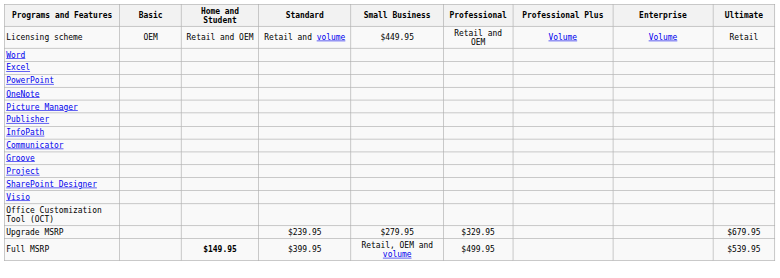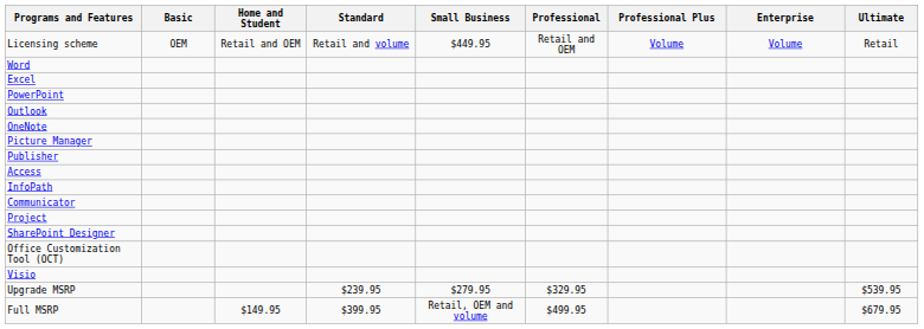 <table class="wikitable" style="margin:auto;">
 <tr>
 <th style="width:15%;">Programs and Features</th>
 <th style="width:8%;">Basic</th>
 <th style="width:10%;">Home and Student</th>
 <th style="width:12%;">Standard</th>
 <th style="width:12%;">Small Business</th>
 <th style="width:9%;">Professional</th>
 <th style="width:13%;">Professional Plus</th>
 <th style="width:13%;">Enterprise</th>
 <th style="width:10%;">Ultimate</th>
 </tr>
 <tr style="text-align:center;">
 <td style="text-align:left;">Licensing scheme</td>
 <td>OEM</td>
 <td>Retail and OEM</td>
 <td>Retail and <a href='#'>volume</a></td>
 <td>$449.95</td>
 <td>Retail and OEM</td>
 <td><a href='#'>Volume</a></td>
 <td><a href='#'>Volume</a></td>
 <td>Retail</td>
 </tr>
 <tr>
 <td><a href='#'>Word</a></td>
 <td></td>
 <td></td>
 <td></td>
 <td></td>
 <td></td>
 <td></td>
 <td></td>
 <td></td>
 </tr>
 <tr>
 <td><a href='#'>Excel</a></td>
 <td></td>
 <td></td>
 <td></td>
 <td></td>
 <td></td>
 <td></td>
 <td></td>
 <td></td>
 </tr>
 <tr>
 <td><a href='#'>PowerPoint</a></td>
 <td></td>
 <td></td>
 <td></td>
 <td></td>
 <td></td>
 <td></td>
 <td></td>
 <td></td>
 </tr>
 <tr>
+<td><a href='#'>Outlook</a></td>
+<td></td>
+<td></td>
+<td></td>
+<td></td>
+<td></td>
+<td></td>
+<td></td>
+<td></td>
+</tr>
+<tr>
 <td><a href='#'>OneNote</a></td>
 <td></td>
 <td></td>
 <td></td>
 <td></td>
 <td></td>
 <td></td>
 <td></td>
 <td></td>
 </tr>
 <tr>
 <td><a href='#'>Picture Manager</a></td>
 <td></td>
 <td></td>
 <td></td>
 <td></td>
 <td></td>
 <td></td>
 <td></td>
 <td></td>
 </tr>
 <tr>
 <td><a href='#'>Publisher</a></td>
 <td></td>
 <td></td>
 <td></td>
 <td></td>
 <td></td>
 <td></td>
 <td></td>
 <td></td>
 </tr>
 <tr>
+<td><a href='#'>Access</a></td>
+<td></td>
+<td></td>
+<td></td>
+<td></td>
+<td></td>
+<td></td>
+<td></td>
+<td></td>
+</tr>
+<tr>
 <td><a href='#'>InfoPath</a></td>
 <td></td>
 <td></td>
 <td></td>
 <td></td>
 <td></td>
 <td></td>
 <td></td>
 <td></td>
 </tr>
 <tr>
 <td><a href='#'>Communicator</a></td>
-<td></td>
-<td></td>
-<td></td>
-<td></td>
-<td></td>
-<td></td>
-<td></td>
-<td></td>
-</tr>
-<tr>
-<td><a href='#'>Groove</a></td>
 <td></td>
 <td></td>
 <td></td>
 <td></td>
 <td></td>
 <td></td>
 <td></td>
 <td></td>
 </tr>
 <tr>
 <td><a href='#'>Project</a></td>
 <td></td>
 <td></td>
 <td></td>
 <td></td>
 <td></td>
 <td></td>
 <td></td>
 <td></td>
 </tr>
 <tr>
 <td><a href='#'>SharePoint Designer</a></td>
 <td></td>
 <td></td>
 <td></td>
 <td></td>
 <td></td>
 <td></td>
 <td></td>
 <td></td>
 </tr>
 <tr>
-<td><a href='#'>Visio</a></td>
+<td>Office Customization Tool (OCT)</td>
 <td></td>
 <td></td>
 <td></td>
 <td></td>
 <td></td>
 <td></td>
 <td></td>
 <td></td>
 </tr>
 <tr>
-<td>Office Customization Tool (OCT)</td>
+<td><a href='#'>Visio</a></td>
 <td></td>
 <td></td>
 <td></td>
 <td></td>
 <td></td>
 <td></td>
 <td></td>
 <td></td>
 </tr>
 <tr style="text-align:center;">
 <td style="text-align:left;">Upgrade MSRP</td>
 <td></td>
 <td></td>
 <td>$239.95</td>
 <td>$279.95</td>
 <td>$329.95</td>
 <td></td>
 <td></td>
-<td>$679.95</td>
+<td>$539.95</td>
 </tr>
 <tr style="text-align:center;">
 <td style="text-align:left;">Full MSRP</td>
 <td></td>
-<td><strong>$149.95</strong></td>
+<td>$149.95</td>
 <td>$399.95</td>
 <td>Retail, OEM and <a href='#'>volume</a></td>
 <td>$499.95</td>
 <td></td>
 <td></td>
-<td>$539.95</td>
+<td>$679.95</td>
 </tr>
 </table>
